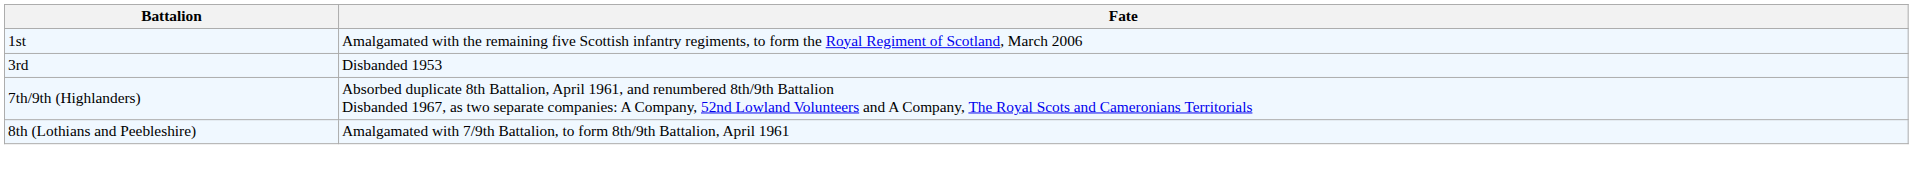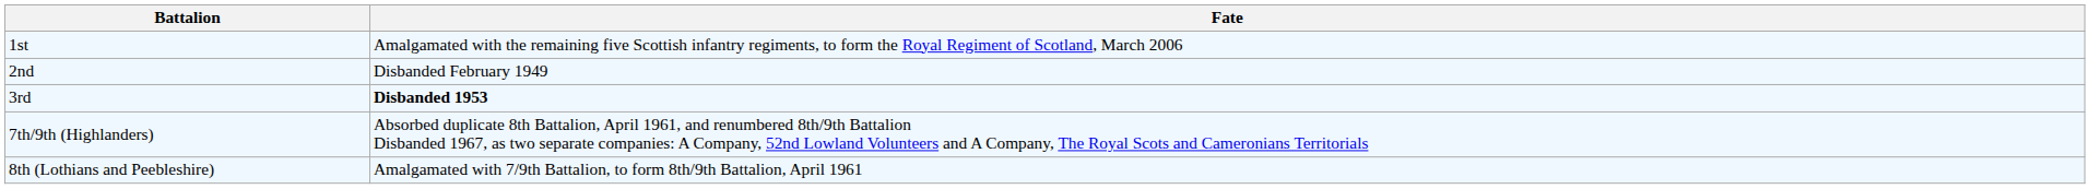 <table class="wikitable" style="width:100%;">
 <tr>
 <th>Battalion</th>
 <th>Fate</th>
 </tr>
 <tr style="background:#f0f8ff;">
 <td>1st</td>
 <td>Amalgamated with the remaining five Scottish infantry regiments, to form the <a href='#'>Royal Regiment of Scotland</a>, March 2006</td>
 </tr>
 <tr style="background:#f0f8ff;">
+<td>2nd</td>
+<td>Disbanded February 1949</td>
+</tr>
+<tr style="background:#f0f8ff;">
 <td>3rd</td>
-<td>Disbanded 1953</td>
+<td><strong>Disbanded 1953</strong></td>
 </tr>
 <tr style="background:#f0f8ff;">
 <td>7th/9th (Highlanders)</td>
 <td>Absorbed duplicate 8th Battalion, April 1961, and renumbered 8th/9th Battalion<br>Disbanded 1967, as two separate companies: A Company, <a href='#'>52nd Lowland Volunteers</a> and A Company, <a href='#'>The Royal Scots and Cameronians Territorials</a></td>
 </tr>
 <tr style="background:#f0f8ff;">
 <td>8th (Lothians and Peebleshire)</td>
 <td>Amalgamated with 7/9th Battalion, to form 8th/9th Battalion, April 1961</td>
 </tr>
 </table>
